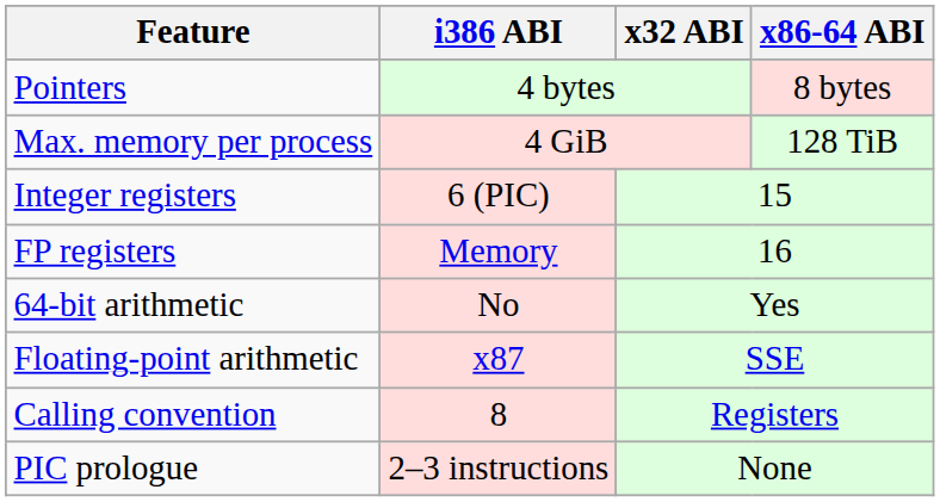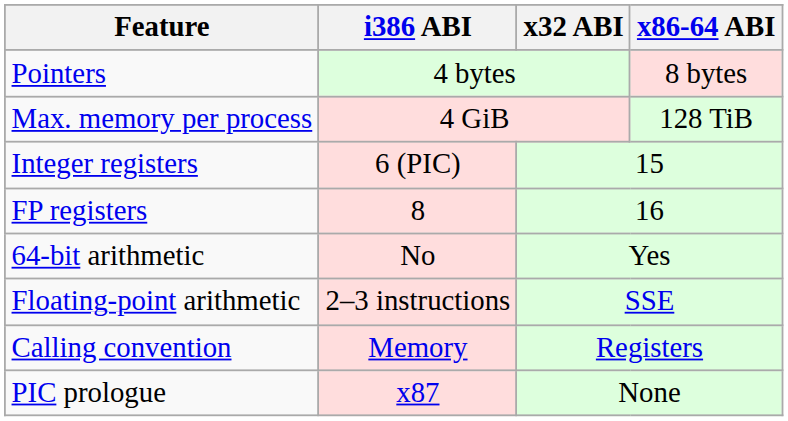 <table class="wikitable" style="text-align:center">
 <tr>
 <th>Feature</th>
 <th><a href='#'>i386</a> ABI</th>
 <th>x32 ABI</th>
 <th><a href='#'>x86-64</a> ABI</th>
 </tr>
 <tr>
 <td style="text-align:left"><a href='#'>Pointers</a></td>
 <td colspan="2" style="background:#DFD;">4 bytes</td>
 <td style="background:#FDD;">8 bytes</td>
 </tr>
 <tr>
 <td style="text-align:left"><a href='#'>Max. memory per process</a></td>
 <td colspan="2" style="background:#FDD;">4 GiB</td>
 <td style="background:#DFD;">128 TiB</td>
 </tr>
 <tr>
 <td style="text-align:left"><a href='#'>Integer registers</a></td>
 <td style="background:#FDD;">6 (PIC)</td>
 <td colspan="2" style="background:#DFD;">15</td>
 </tr>
 <tr>
 <td style="text-align:left"><a href='#'>FP registers</a></td>
-<td style="background:#FDD;"><a href='#'>Memory</a></td>
+<td style="background:#FDD;">8</td>
 <td colspan="2" style="background:#DFD;">16</td>
 </tr>
 <tr>
 <td style="text-align:left"><a href='#'>64-bit</a> arithmetic</td>
 <td style="background:#FDD;">No</td>
 <td colspan="2" style="background:#DFD;">Yes</td>
 </tr>
 <tr>
 <td style="text-align:left"><a href='#'>Floating-point</a> arithmetic</td>
-<td style="background:#FDD;"><a href='#'>x87</a></td>
+<td style="background:#FDD;">2–3 instructions</td>
 <td colspan="2" style="background:#DFD;"><a href='#'>SSE</a></td>
 </tr>
 <tr>
 <td style="text-align:left"><a href='#'>Calling convention</a></td>
-<td style="background:#FDD;">8</td>
+<td style="background:#FDD;"><a href='#'>Memory</a></td>
 <td colspan="2" style="background:#DFD;"><a href='#'>Registers</a></td>
 </tr>
 <tr>
 <td style="text-align:left"><a href='#'>PIC</a> prologue</td>
-<td style="background:#FDD;">2–3 instructions</td>
+<td style="background:#FDD;"><a href='#'>x87</a></td>
 <td colspan="2" style="background:#DFD;">None</td>
 </tr>
 </table>
